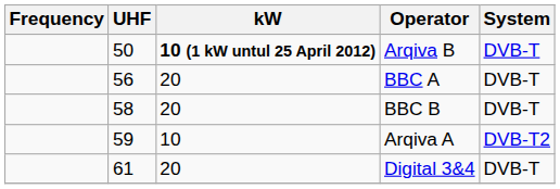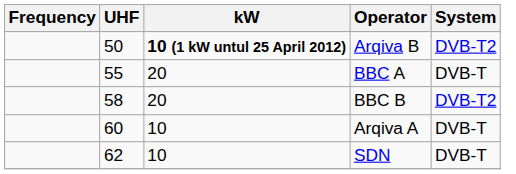 <table class="wikitable sortable">
 <tr>
 <th>Frequency</th>
 <th>UHF</th>
 <th>kW</th>
 <th>Operator</th>
 <th>System</th>
 </tr>
 <tr>
 <td></td>
 <td>50</td>
 <td><strong>10 <small>(1 kW untul 25 April 2012)</small></strong></td>
 <td><a href='#'>Arqiva</a> B</td>
-<td><a href='#'>DVB-T</a></td>
+<td><a href='#'>DVB-T2</a></td>
 </tr>
 <tr>
 <td></td>
-<td>56</td>
+<td>55</td>
 <td>20</td>
 <td><a href='#'>BBC</a> A</td>
 <td>DVB-T</td>
 </tr>
 <tr>
 <td></td>
 <td>58</td>
 <td>20</td>
 <td>BBC B</td>
+<td><a href='#'>DVB-T2</a></td>
+</tr>
+<tr>
+<td></td>
+<td>60</td>
+<td>10</td>
+<td>Arqiva A</td>
 <td>DVB-T</td>
 </tr>
 <tr>
 <td></td>
-<td>59</td>
+<td>62</td>
 <td>10</td>
-<td>Arqiva A</td>
-<td><a href='#'>DVB-T2</a></td>
-</tr>
-<tr>
-<td></td>
-<td>61</td>
-<td>20</td>
-<td><a href='#'>Digital 3&4</a></td>
+<td><a href='#'>SDN</a></td>
 <td>DVB-T</td>
 </tr>
 <tr>
 </tr>
 </table>
